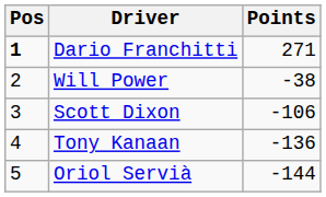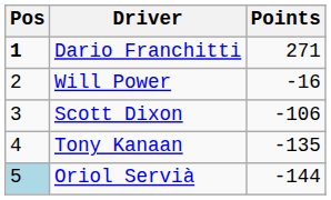 <table class="wikitable" style="font-size: 95%;">
 <tr>
 <th>Pos</th>
 <th>Driver</th>
 <th>Points</th>
 </tr>
 <tr>
 <td><strong>1</strong></td>
 <td> <a href='#'>Dario Franchitti</a></td>
 <td align="right">271</td>
 </tr>
 <tr>
 <td>2</td>
 <td> <a href='#'>Will Power</a></td>
-<td align="right">-38</td>
+<td align="right">-16</td>
 </tr>
 <tr>
 <td>3</td>
 <td> <a href='#'>Scott Dixon</a></td>
 <td align="right">-106</td>
 </tr>
 <tr>
 <td>4</td>
 <td> <a href='#'>Tony Kanaan</a></td>
-<td align="right">-136</td>
+<td align="right">-135</td>
 </tr>
 <tr>
-<td>5</td>
+<td style="background: lightblue;">5</td>
 <td> <a href='#'>Oriol Servià</a></td>
 <td align="right">-144</td>
 </tr>
 </table>
